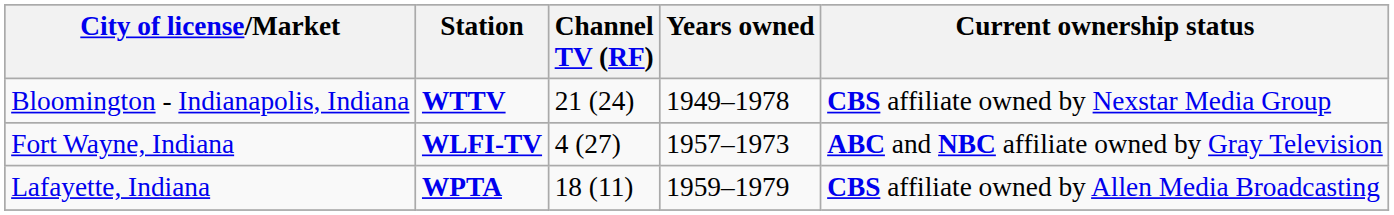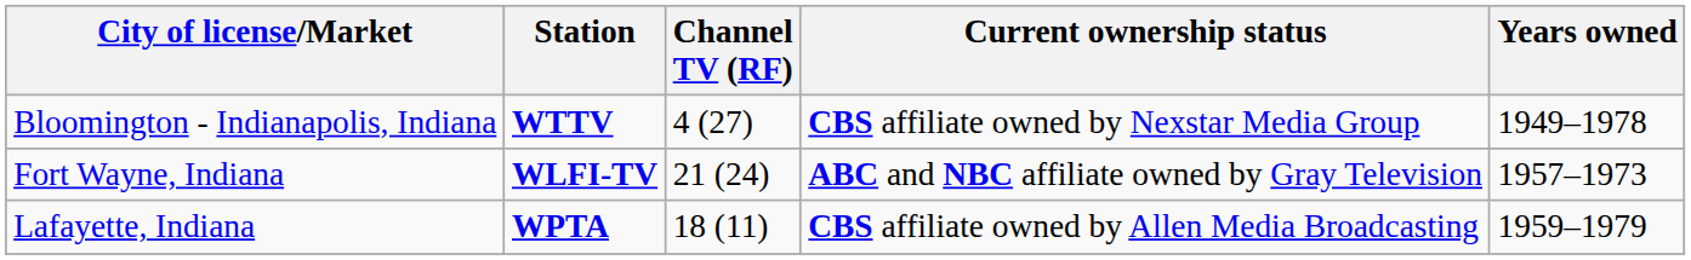 <table class="wikitable">
 <tr style="vertical-align: top; text-align: center;">
 <th><a href='#'>City of license</a>/Market</th>
 <th>Station</th>
 <th>Channel<br><a href='#'>TV</a> (<a href='#'>RF</a>)</th>
+<th>Current ownership status</th>
 <th>Years owned</th>
-<th>Current ownership status</th>
 </tr>
 <tr style="vertical-align: top; text-align: left;">
 <td><a href='#'>Bloomington</a> - <a href='#'>Indianapolis, Indiana</a></td>
 <td><strong><a href='#'>WTTV</a></strong></td>
-<td>21 (24)</td>
+<td>4 (27)</td>
+<td><strong><a href='#'>CBS</a></strong> affiliate owned by <a href='#'>Nexstar Media Group</a></td>
 <td>1949–1978</td>
-<td><strong><a href='#'>CBS</a></strong> affiliate owned by <a href='#'>Nexstar Media Group</a></td>
 </tr>
 <tr>
 <td><a href='#'>Fort Wayne, Indiana</a></td>
 <td><strong><a href='#'>WLFI-TV</a></strong></td>
-<td>4 (27)</td>
+<td>21 (24)</td>
+<td><strong><a href='#'>ABC</a></strong> and <strong><a href='#'>NBC</a></strong> affiliate owned by <a href='#'>Gray Television</a></td>
 <td>1957–1973</td>
-<td><strong><a href='#'>ABC</a></strong> and <strong><a href='#'>NBC</a></strong> affiliate owned by <a href='#'>Gray Television</a></td>
 </tr>
 <tr>
 <td><a href='#'>Lafayette, Indiana</a></td>
 <td><strong><a href='#'>WPTA</a></strong></td>
 <td>18 (11)</td>
+<td><strong><a href='#'>CBS</a></strong> affiliate owned by <a href='#'>Allen Media Broadcasting</a></td>
 <td>1959–1979</td>
-<td><strong><a href='#'>CBS</a></strong> affiliate owned by <a href='#'>Allen Media Broadcasting</a></td>
 </tr>
 </table>
